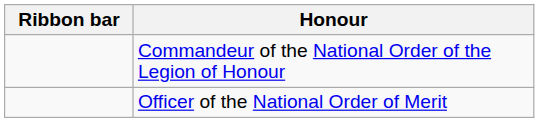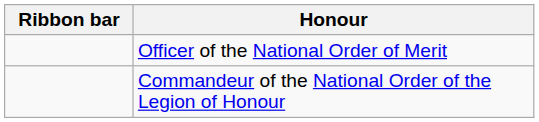 <table class="wikitable"  style="width: 50%">
 <tr>
 <th style="width:100px;">Ribbon bar</th>
 <th>Honour</th>
 </tr>
 <tr>
 <td></td>
-<td><a href='#'>Commandeur</a> of the <a href='#'>National Order of the Legion of Honour</a></td>
+<td><a href='#'>Officer</a> of the <a href='#'>National Order of Merit</a></td>
 </tr>
 <tr>
 <td></td>
-<td><a href='#'>Officer</a> of the <a href='#'>National Order of Merit</a></td>
+<td><a href='#'>Commandeur</a> of the <a href='#'>National Order of the Legion of Honour</a></td>
 </tr>
 </table>
